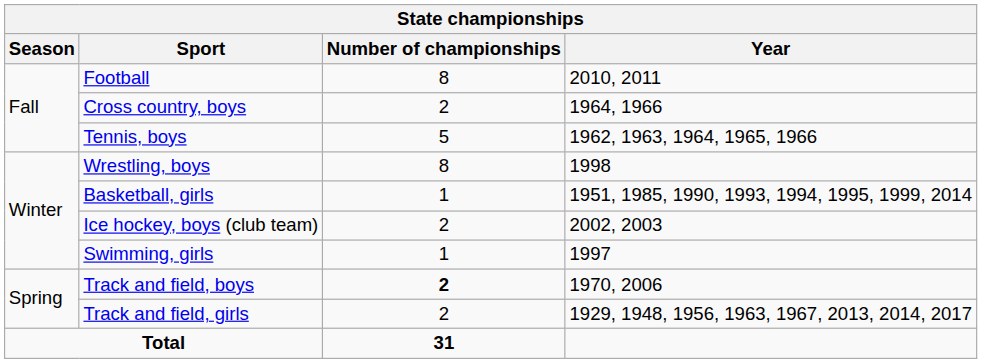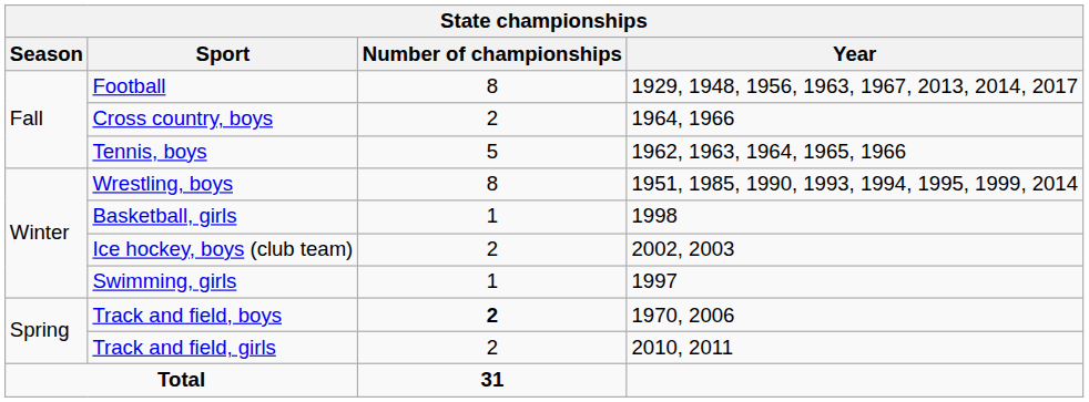 <table class="wikitable">
 <tr>
 <th colspan="4">State championships</th>
 </tr>
 <tr>
 <th>Season</th>
 <th>Sport</th>
 <th>Number of championships</th>
 <th>Year</th>
 </tr>
 <tr>
 <td rowspan="3">Fall</td>
 <td><a href='#'>Football</a></td>
 <td style="text-align:center;">8</td>
-<td>2010, 2011</td>
+<td>1929, 1948, 1956, 1963, 1967, 2013, 2014, 2017</td>
 </tr>
 <tr>
 <td><a href='#'>Cross country, boys</a></td>
 <td style="text-align:center;">2</td>
 <td>1964, 1966</td>
 </tr>
 <tr>
 <td><a href='#'>Tennis, boys</a></td>
 <td style="text-align:center;">5</td>
 <td>1962, 1963, 1964, 1965, 1966</td>
 </tr>
 <tr>
 <td rowspan="4">Winter</td>
 <td><a href='#'>Wrestling, boys</a></td>
 <td style="text-align:center;">8</td>
-<td>1998</td>
+<td>1951, 1985, 1990, 1993, 1994, 1995, 1999, 2014</td>
 </tr>
 <tr>
 <td><a href='#'>Basketball, girls</a></td>
 <td style="text-align:center;">1</td>
-<td>1951, 1985, 1990, 1993, 1994, 1995, 1999, 2014</td>
+<td>1998</td>
 </tr>
 <tr>
 <td><a href='#'>Ice hockey, boys</a> (club team)</td>
 <td style="text-align:center;">2</td>
 <td>2002, 2003</td>
 </tr>
 <tr>
 <td><a href='#'>Swimming, girls</a></td>
 <td style="text-align:center;">1</td>
 <td>1997</td>
 </tr>
 <tr>
 <td rowspan="2">Spring</td>
 <td><a href='#'>Track and field, boys</a></td>
 <td style="text-align:center;"><strong>2</strong></td>
 <td>1970, 2006</td>
 </tr>
 <tr>
 <td><a href='#'>Track and field, girls</a></td>
 <td style="text-align:center;">2</td>
-<td>1929, 1948, 1956, 1963, 1967, 2013, 2014, 2017</td>
+<td>2010, 2011</td>
 </tr>
 <tr>
 <td style="text-align:center;" colspan="2"><strong>Total</strong></td>
 <td style="text-align:center;"><strong>31</strong></td>
 <td></td>
 </tr>
 </table>
